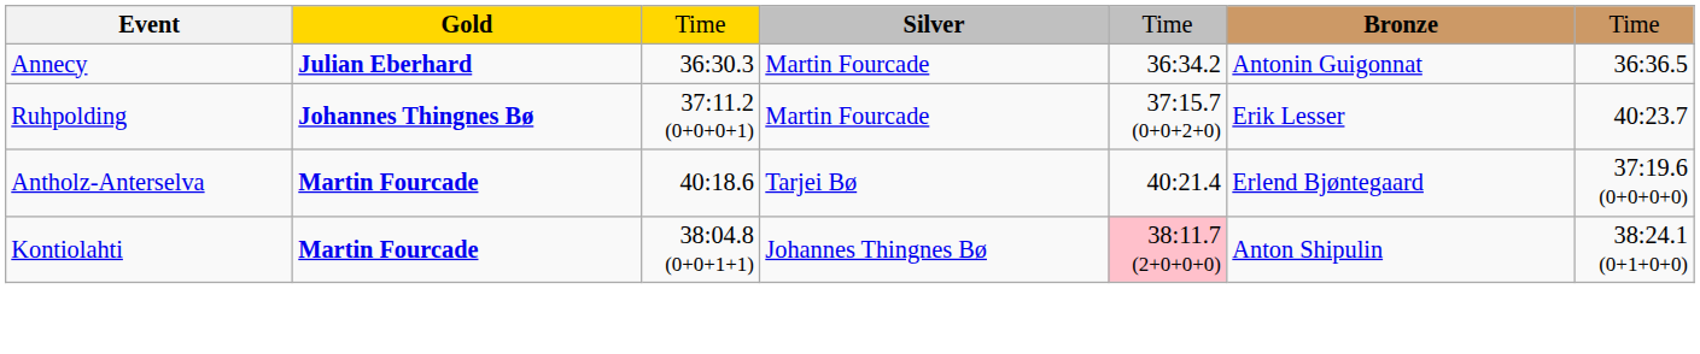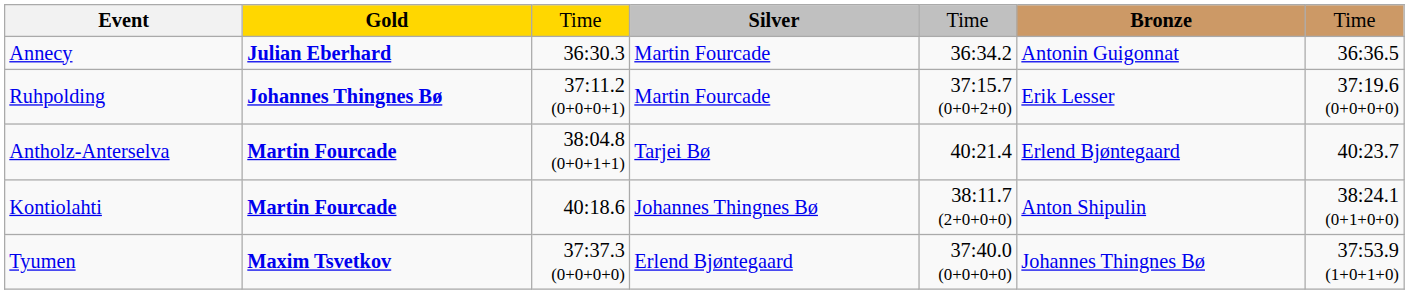 <table class="wikitable">
 <tr>
 <th width="180">Event</th>
 <th width="220" style="background:gold">Gold</th>
 <th width="70" style="background:gold;font-weight:normal">Time</th>
 <th width="220" style="background:silver">Silver</th>
 <th width="70" style="background:silver;font-weight:normal">Time</th>
 <th width="220" style="background:#CC9966">Bronze</th>
 <th width="70" style="background:#CC9966;font-weight:normal">Time</th>
 </tr>
 <tr>
 <td><a href='#'>Annecy</a><br></td>
 <td><strong><a href='#'>Julian Eberhard</a></strong><br><small></small></td>
 <td align="right">36:30.3 <br> </td>
 <td><a href='#'>Martin Fourcade</a><br><small></small></td>
 <td align="right">36:34.2 <br> </td>
 <td><a href='#'>Antonin Guigonnat</a><br><small></small></td>
 <td align="right">36:36.5 <br> </td>
 </tr>
 <tr>
 <td><a href='#'>Ruhpolding</a><br></td>
 <td><strong><a href='#'>Johannes Thingnes Bø</a></strong><br><small></small></td>
 <td align="right">37:11.2<br><small>(0+0+0+1)</small></td>
 <td><a href='#'>Martin Fourcade</a><br><small></small></td>
 <td align="right">37:15.7<br><small>(0+0+2+0)</small></td>
 <td><a href='#'>Erik Lesser</a><br></td>
-<td align="right">40:23.7 <br> </td>
+<td align="right">37:19.6<br><small>(0+0+0+0)</small></td>
 </tr>
 <tr>
 <td><a href='#'>Antholz-Anterselva</a><br></td>
 <td><strong><a href='#'>Martin Fourcade</a></strong><br></td>
-<td align="right">40:18.6 <br> </td>
+<td align="right">38:04.8<br><small>(0+0+1+1)</small></td>
 <td><a href='#'>Tarjei Bø</a><br></td>
 <td align="right">40:21.4 <br> </td>
 <td><a href='#'>Erlend Bjøntegaard</a><br></td>
-<td align="right">37:19.6<br><small>(0+0+0+0)</small></td>
+<td align="right">40:23.7 <br> </td>
 </tr>
 <tr>
 <td><a href='#'>Kontiolahti</a><br></td>
 <td><strong><a href='#'>Martin Fourcade</a></strong><br></td>
-<td align="right">38:04.8<br><small>(0+0+1+1)</small></td>
+<td align="right">40:18.6 <br> </td>
 <td><a href='#'>Johannes Thingnes Bø</a><br></td>
-<td align="right" style="background: pink;">38:11.7<br><small>(2+0+0+0)</small></td>
+<td align="right">38:11.7<br><small>(2+0+0+0)</small></td>
 <td><a href='#'>Anton Shipulin</a><br><small></small></td>
 <td align="right">38:24.1<br><small>(0+1+0+0)</small></td>
 </tr>
+<tr>
+<td><a href='#'>Tyumen</a><br></td>
+<td><strong><a href='#'>Maxim Tsvetkov</a></strong><br><small></small></td>
+<td align="right">37:37.3<br><small>(0+0+0+0)</small></td>
+<td><a href='#'>Erlend Bjøntegaard</a><br><small></small></td>
+<td align="right">37:40.0<br><small>(0+0+0+0)</small></td>
+<td><a href='#'>Johannes Thingnes Bø</a><br><small></small></td>
+<td align="right">37:53.9<br><small>(1+0+1+0)</small></td>
+</tr>
 </table>
